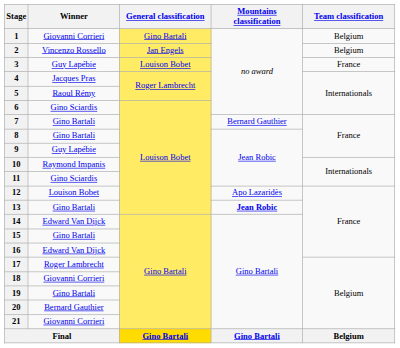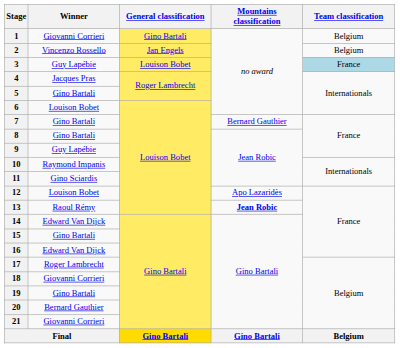 <table class="wikitable" style="text-align:center; font-size:smaller; clear:both;">
 <tr>
 <th scope="col" style="width:1%;">Stage</th>
 <th scope="col" style="width:24%;">Winner</th>
 <th scope="col" style="width:24%;"><a href='#'>General classification</a><br></th>
 <th scope="col" style="width:24%;"><a href='#'>Mountains classification</a></th>
 <th scope="col" style="width:24%;"><a href='#'>Team classification</a></th>
 </tr>
 <tr>
 <th scope="row">1</th>
 <td><a href='#'>Giovanni Corrieri</a></td>
 <td style="background:#FFEB64;"><a href='#'>Gino Bartali</a></td>
 <td rowspan="6"><em>no award</em></td>
 <td>Belgium</td>
 </tr>
 <tr>
 <th scope="row">2</th>
 <td><a href='#'>Vincenzo Rossello</a></td>
 <td style="background:#FFEB64;"><a href='#'>Jan Engels</a></td>
 <td>Belgium</td>
 </tr>
 <tr>
 <th scope="row">3</th>
 <td><a href='#'>Guy Lapébie</a></td>
 <td style="background:#FFEB64;"><a href='#'>Louison Bobet</a></td>
-<td>France</td>
+<td style="background: lightblue;">France</td>
 </tr>
 <tr>
 <th scope="row">4</th>
 <td><a href='#'>Jacques Pras</a></td>
 <td style="background:#FFEB64;" rowspan="2"><a href='#'>Roger Lambrecht</a></td>
 <td rowspan="3">Internationals</td>
 </tr>
 <tr>
 <th scope="row">5</th>
-<td><a href='#'>Raoul Rémy</a></td>
+<td><a href='#'>Gino Bartali</a></td>
 </tr>
 <tr>
 <th scope="row">6</th>
-<td><a href='#'>Gino Sciardis</a></td>
+<td><a href='#'>Louison Bobet</a></td>
 <td style="background:#FFEB64;" rowspan="8"><a href='#'>Louison Bobet</a></td>
 </tr>
 <tr>
 <th scope="row">7</th>
 <td><a href='#'>Gino Bartali</a></td>
 <td><a href='#'>Bernard Gauthier</a></td>
 <td rowspan="3">France</td>
 </tr>
 <tr>
 <th scope="row">8</th>
 <td><a href='#'>Gino Bartali</a></td>
 <td rowspan="4"><a href='#'>Jean Robic</a></td>
 </tr>
 <tr>
 <th scope="row">9</th>
 <td><a href='#'>Guy Lapébie</a></td>
 </tr>
 <tr>
 <th scope="row">10</th>
 <td><a href='#'>Raymond Impanis</a></td>
 <td rowspan="2">Internationals</td>
 </tr>
 <tr>
 <th scope="row">11</th>
 <td><a href='#'>Gino Sciardis</a></td>
 </tr>
 <tr>
 <th scope="row">12</th>
 <td><a href='#'>Louison Bobet</a></td>
 <td><a href='#'>Apo Lazaridès</a></td>
 <td rowspan="5">France</td>
 </tr>
 <tr>
 <th scope="row">13</th>
-<td><a href='#'>Gino Bartali</a></td>
+<td><a href='#'>Raoul Rémy</a></td>
 <td><strong><a href='#'>Jean Robic</a></strong></td>
 </tr>
 <tr>
 <th scope="row">14</th>
 <td><a href='#'>Edward Van Dijck</a></td>
 <td style="background:#FFEB64;" rowspan="8"><a href='#'>Gino Bartali</a></td>
 <td rowspan="8"><a href='#'>Gino Bartali</a></td>
 </tr>
 <tr>
 <th scope="row">15</th>
 <td><a href='#'>Gino Bartali</a></td>
 </tr>
 <tr>
 <th scope="row">16</th>
 <td><a href='#'>Edward Van Dijck</a></td>
 </tr>
 <tr>
 <th scope="row">17</th>
 <td><a href='#'>Roger Lambrecht</a></td>
 <td rowspan="5">Belgium</td>
 </tr>
 <tr>
 <th scope="row">18</th>
 <td><a href='#'>Giovanni Corrieri</a></td>
 </tr>
 <tr>
 <th scope="row">19</th>
 <td><a href='#'>Gino Bartali</a></td>
 </tr>
 <tr>
 <th scope="row">20</th>
 <td><a href='#'>Bernard Gauthier</a></td>
 </tr>
 <tr>
 <th scope="row">21</th>
 <td><a href='#'>Giovanni Corrieri</a></td>
 </tr>
 <tr>
 <th colspan="2">Final</th>
 <th style="background:#FFDB00;"><a href='#'>Gino Bartali</a></th>
 <th><a href='#'>Gino Bartali</a></th>
 <th>Belgium</th>
 </tr>
 </table>
